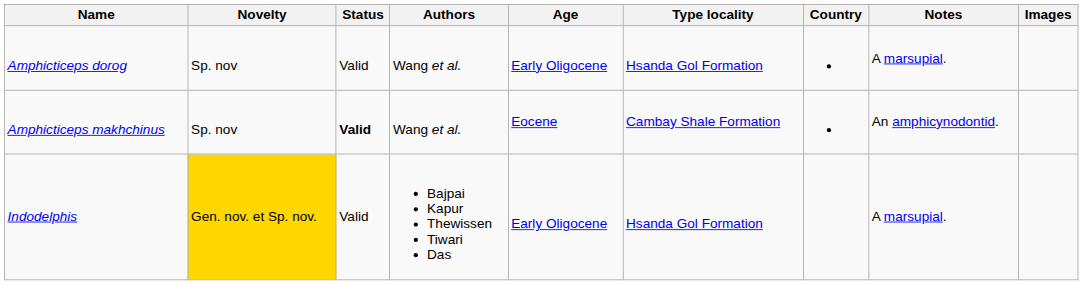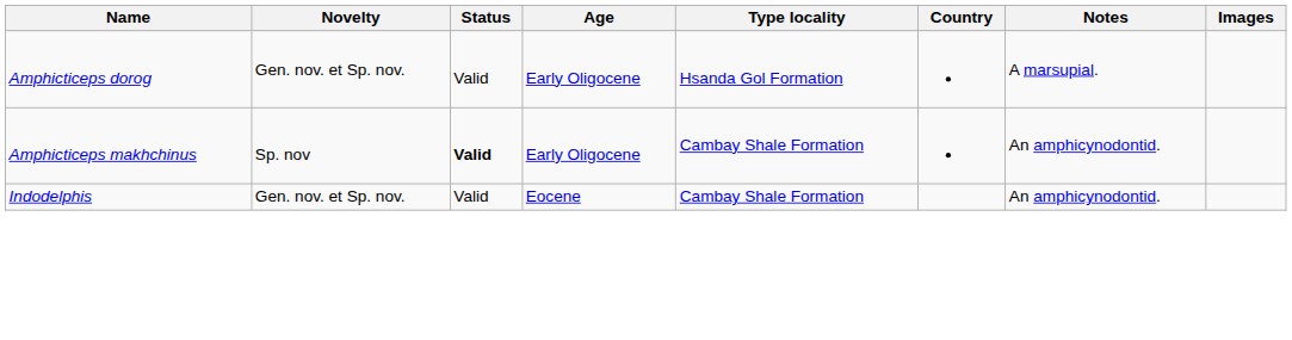 <table class="wikitable sortable" align="center" width="100%">
 <tr>
 <th>Name</th>
 <th>Novelty</th>
 <th>Status</th>
-<th>Authors</th>
 <th>Age</th>
 <th>Type locality</th>
 <th>Country</th>
 <th>Notes</th>
 <th>Images</th>
 </tr>
 <tr>
 <td><br><em><a href='#'>Amphicticeps dorog</a></em></td>
-<td><br>Sp. nov</td>
+<td>Gen. nov. et Sp. nov.</td>
 <td><br>Valid</td>
-<td><br>Wang <em>et al.</em></td>
 <td><br><a href='#'>Early Oligocene</a></td>
 <td><br><a href='#'>Hsanda Gol Formation</a></td>
 <td><br><ul><li></li></ul></td>
 <td>A <a href='#'>marsupial</a>.</td>
 <td></td>
 </tr>
 <tr>
 <td><br><em><a href='#'>Amphicticeps makhchinus</a></em></td>
 <td><br>Sp. nov</td>
 <td><strong><br>Valid</strong></td>
-<td><br>Wang <em>et al.</em></td>
-<td><a href='#'>Eocene</a></td>
+<td><br><a href='#'>Early Oligocene</a></td>
 <td><a href='#'>Cambay Shale Formation</a></td>
 <td><br><ul><li></li></ul></td>
 <td>An <a href='#'>amphicynodontid</a>.</td>
 <td></td>
 </tr>
 <tr>
 <td><em><a href='#'>Indodelphis</a></em></td>
-<td style="background: gold;">Gen. nov. et Sp. nov.</td>
+<td>Gen. nov. et Sp. nov.</td>
 <td>Valid</td>
-<td><br><ul><li>Bajpai</li><li>Kapur</li><li>Thewissen</li><li>Tiwari</li><li>Das</li></ul></td>
-<td><br><a href='#'>Early Oligocene</a></td>
-<td><br><a href='#'>Hsanda Gol Formation</a></td>
+<td><a href='#'>Eocene</a></td>
+<td><a href='#'>Cambay Shale Formation</a></td>
 <td></td>
-<td>A <a href='#'>marsupial</a>.</td>
+<td>An <a href='#'>amphicynodontid</a>.</td>
 <td></td>
 </tr>
 </table>
